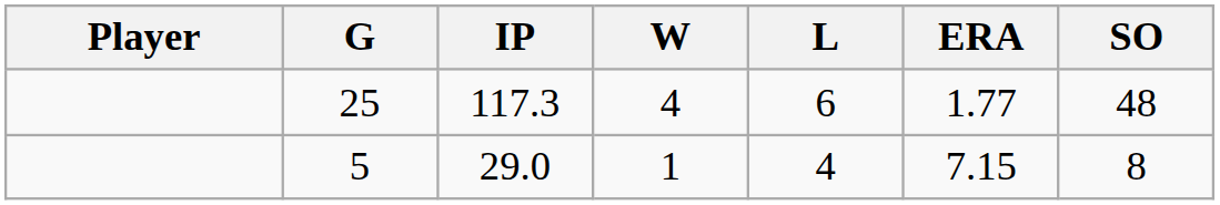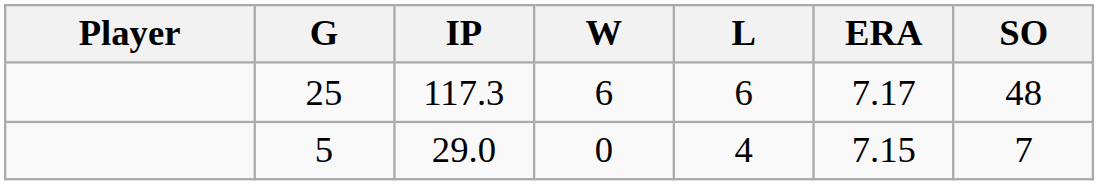 <table class="wikitable sortable">
 <tr>
 <th bgcolor="#DDDDFF" width="16%">Player</th>
 <th bgcolor="#DDDDFF" width="9%">G</th>
 <th bgcolor="#DDDDFF" width="9%">IP</th>
 <th bgcolor="#DDDDFF" width="9%">W</th>
 <th bgcolor="#DDDDFF" width="9%">L</th>
 <th bgcolor="#DDDDFF" width="9%">ERA</th>
 <th bgcolor="#DDDDFF" width="9%">SO</th>
 </tr>
 <tr align="center">
 <td></td>
 <td>25</td>
 <td>117.3</td>
-<td>4</td>
 <td>6</td>
-<td>1.77</td>
+<td>6</td>
+<td>7.17</td>
 <td>48</td>
 </tr>
 <tr align="center">
 <td></td>
 <td>5</td>
 <td>29.0</td>
-<td>1</td>
+<td>0</td>
 <td>4</td>
 <td>7.15</td>
-<td>8</td>
+<td>7</td>
 </tr>
 </table>
